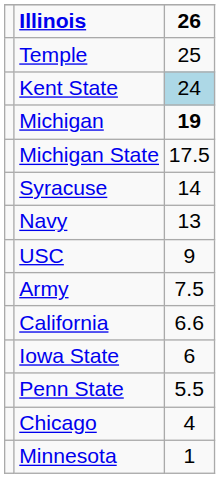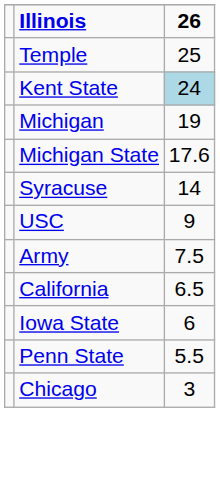 <table class="wikitable sortable" style="text-align:center">
 <tr>
 </tr>
 <tr>
 <td></td>
 <td align=left><strong><a href='#'>Illinois</a></strong></td>
 <td><strong>26</strong></td>
 </tr>
 <tr>
 <td></td>
 <td align=left><a href='#'>Temple</a></td>
 <td>25</td>
 </tr>
 <tr>
 <td></td>
 <td align=left><a href='#'>Kent State</a></td>
 <td style="background: lightblue;">24</td>
 </tr>
 <tr>
 <td></td>
 <td align=left><a href='#'>Michigan</a></td>
-<td><strong>19</strong></td>
+<td>19</td>
 </tr>
 <tr>
 <td></td>
 <td align=left><a href='#'>Michigan State</a></td>
-<td>17.5</td>
+<td>17.6</td>
 </tr>
 <tr>
 <td></td>
 <td align=left><a href='#'>Syracuse</a></td>
 <td>14</td>
-</tr>
-<tr>
-<td></td>
-<td align=left><a href='#'>Navy</a></td>
-<td>13</td>
 </tr>
 <tr>
 <td></td>
 <td align=left><a href='#'>USC</a></td>
 <td>9</td>
 </tr>
 <tr>
 <td></td>
 <td align=left><a href='#'>Army</a></td>
 <td>7.5</td>
 </tr>
 <tr>
 <td></td>
 <td align=left><a href='#'>California</a></td>
-<td>6.6</td>
+<td>6.5</td>
 </tr>
 <tr>
 <td></td>
 <td align=left><a href='#'>Iowa State</a></td>
 <td>6</td>
 </tr>
 <tr>
 <td></td>
 <td align=left><a href='#'>Penn State</a></td>
 <td>5.5</td>
 </tr>
 <tr>
 <td></td>
 <td align=left><a href='#'>Chicago</a></td>
-<td>4</td>
-</tr>
-<tr>
-<td></td>
-<td align=left><a href='#'>Minnesota</a></td>
-<td>1</td>
+<td>3</td>
 </tr>
 </table>
